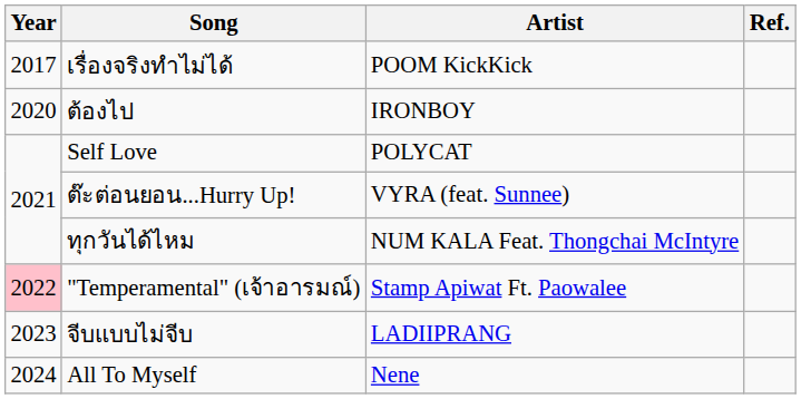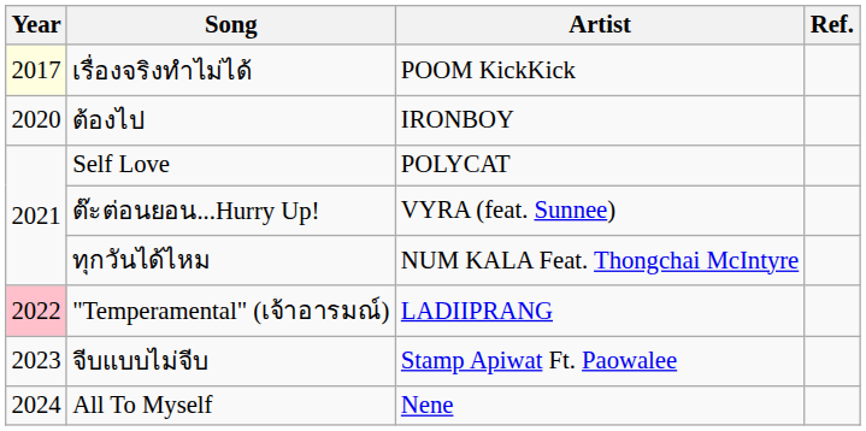 <table class="wikitable">
 <tr>
 <th>Year</th>
 <th>Song</th>
 <th>Artist</th>
 <th>Ref.</th>
 </tr>
 <tr>
-<td>2017</td>
+<td style="background: lightyellow;">2017</td>
 <td>เรื่องจริงทำไม่ได้</td>
 <td>POOM KickKick</td>
 <td></td>
 </tr>
 <tr>
 <td>2020</td>
 <td>ต้องไป</td>
 <td>IRONBOY</td>
 <td></td>
 </tr>
 <tr>
 <td rowspan="3">2021</td>
 <td>Self Love</td>
 <td>POLYCAT</td>
 <td></td>
 </tr>
 <tr>
 <td>ต๊ะต่อนยอน...Hurry Up!</td>
 <td>VYRA (feat. <a href='#'>Sunnee</a>)</td>
 <td></td>
 </tr>
 <tr>
 <td>ทุกวันได้ไหม</td>
 <td>NUM KALA Feat. <a href='#'>Thongchai McIntyre</a></td>
 <td></td>
 </tr>
 <tr>
 <td style="background: pink;">2022</td>
 <td>"Temperamental" (เจ้าอารมณ์)</td>
-<td><a href='#'>Stamp Apiwat</a> Ft. <a href='#'>Paowalee</a></td>
+<td><a href='#'>LADIIPRANG</a></td>
 <td style="text-align:center;"></td>
 </tr>
 <tr>
 <td>2023</td>
 <td>จีบแบบไม่จีบ</td>
-<td><a href='#'>LADIIPRANG</a></td>
+<td><a href='#'>Stamp Apiwat</a> Ft. <a href='#'>Paowalee</a></td>
 <td></td>
 </tr>
 <tr>
 <td>2024</td>
 <td>All To Myself</td>
 <td><a href='#'>Nene</a></td>
 <td></td>
 </tr>
 </table>
